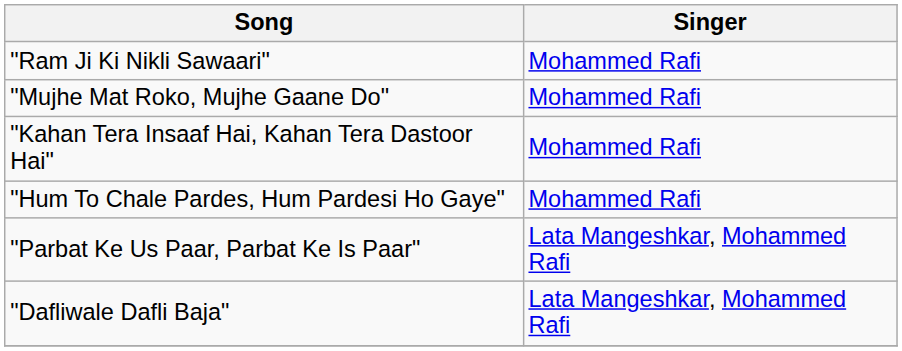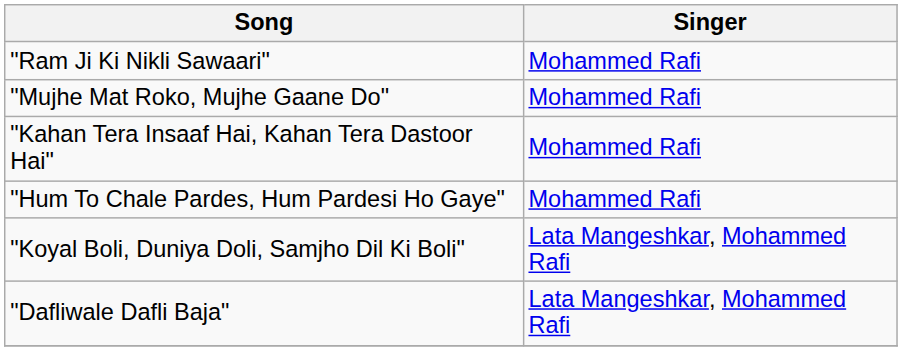 <table class="wikitable">
 <tr>
 <th>Song</th>
 <th>Singer</th>
 </tr>
 <tr>
 <td>"Ram Ji Ki Nikli Sawaari"</td>
 <td><a href='#'>Mohammed Rafi</a></td>
 </tr>
 <tr>
 <td>"Mujhe Mat Roko, Mujhe Gaane Do"</td>
 <td><a href='#'>Mohammed Rafi</a></td>
 </tr>
 <tr>
 <td>"Kahan Tera Insaaf Hai, Kahan Tera Dastoor Hai"</td>
 <td><a href='#'>Mohammed Rafi</a></td>
 </tr>
 <tr>
 <td>"Hum To Chale Pardes, Hum Pardesi Ho Gaye"</td>
 <td><a href='#'>Mohammed Rafi</a></td>
 </tr>
 <tr>
-<td>"Parbat Ke Us Paar, Parbat Ke Is Paar"</td>
+<td>"Koyal Boli, Duniya Doli, Samjho Dil Ki Boli"</td>
 <td><a href='#'>Lata Mangeshkar</a>, <a href='#'>Mohammed Rafi</a></td>
 </tr>
 <tr>
 <td>"Dafliwale Dafli Baja"</td>
 <td><a href='#'>Lata Mangeshkar</a>, <a href='#'>Mohammed Rafi</a></td>
 </tr>
 <tr>
 </tr>
 </table>
